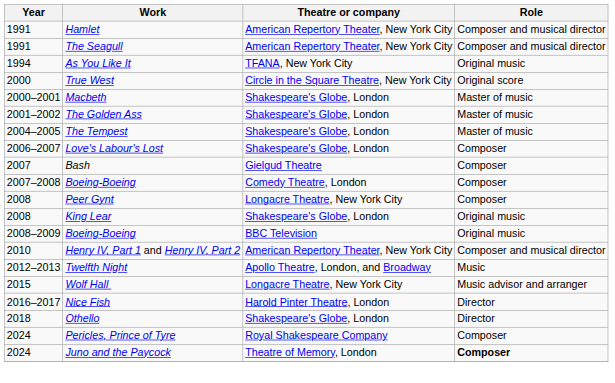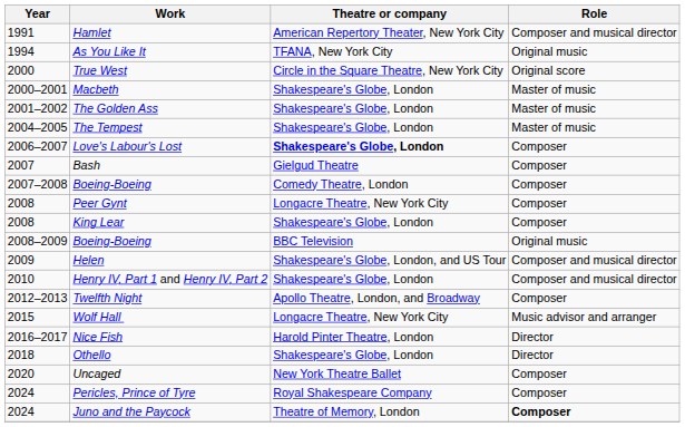 <table class="wikitable">
 <tr>
 <th>Year</th>
 <th>Work</th>
 <th>Theatre or company</th>
 <th>Role</th>
 </tr>
 <tr>
 <td>1991</td>
 <td><em><a href='#'>Hamlet</a></em></td>
-<td><a href='#'>American Repertory Theater</a>, New York City</td>
-<td>Composer and musical director</td>
-</tr>
-<tr>
-<td>1991</td>
-<td><em><a href='#'>The Seagull</a></em></td>
 <td><a href='#'>American Repertory Theater</a>, New York City</td>
 <td>Composer and musical director</td>
 </tr>
 <tr>
 <td>1994</td>
 <td><em><a href='#'>As You Like It</a></em></td>
 <td><a href='#'>TFANA</a>, New York City</td>
 <td>Original music</td>
 </tr>
 <tr>
 <td>2000</td>
 <td><em><a href='#'>True West</a></em></td>
 <td><a href='#'>Circle in the Square Theatre</a>, New York City</td>
 <td>Original score</td>
 </tr>
 <tr>
 <td>2000–2001</td>
 <td><em><a href='#'>Macbeth</a></em></td>
 <td><a href='#'>Shakespeare's Globe</a>, London</td>
 <td>Master of music</td>
 </tr>
 <tr>
 <td>2001–2002</td>
 <td><em><a href='#'>The Golden Ass</a></em></td>
 <td><a href='#'>Shakespeare's Globe</a>, London</td>
 <td>Master of music</td>
 </tr>
 <tr>
 <td>2004–2005</td>
 <td><em><a href='#'>The Tempest</a></em></td>
 <td><a href='#'>Shakespeare's Globe</a>, London</td>
 <td>Master of music</td>
 </tr>
 <tr>
 <td>2006–2007</td>
 <td><em><a href='#'>Love's Labour's Lost</a></em></td>
-<td><a href='#'>Shakespeare's Globe</a>, London</td>
+<td><strong><a href='#'>Shakespeare's Globe</a>, London</strong></td>
 <td>Composer</td>
 </tr>
 <tr>
 <td>2007</td>
 <td><em>Bash</em></td>
 <td><a href='#'>Gielgud Theatre</a></td>
 <td>Composer</td>
 </tr>
 <tr>
 <td>2007–2008</td>
 <td><em><a href='#'>Boeing-Boeing</a></em></td>
 <td><a href='#'>Comedy Theatre</a>, London</td>
 <td>Composer</td>
 </tr>
 <tr>
 <td>2008</td>
 <td><em><a href='#'>Peer Gynt</a></em></td>
 <td><a href='#'>Longacre Theatre</a>, New York City</td>
 <td>Composer</td>
 </tr>
 <tr>
 <td>2008</td>
 <td><em><a href='#'>King Lear</a></em></td>
 <td><a href='#'>Shakespeare's Globe</a>, London</td>
-<td>Original music</td>
+<td>Composer</td>
 </tr>
 <tr>
 <td>2008–2009</td>
 <td><em><a href='#'>Boeing-Boeing</a></em></td>
 <td><a href='#'>BBC Television</a></td>
 <td>Original music</td>
 </tr>
 <tr>
+<td>2009</td>
+<td><em><a href='#'>Helen</a></em></td>
+<td><a href='#'>Shakespeare's Globe</a>, London, and US Tour</td>
+<td>Composer and musical director</td>
+</tr>
+<tr>
 <td>2010</td>
 <td><em><a href='#'>Henry IV, Part 1</a></em> and <em><a href='#'>Henry IV, Part 2</a></em></td>
-<td><a href='#'>American Repertory Theater</a>, New York City</td>
+<td><a href='#'>Shakespeare's Globe</a>, London</td>
 <td>Composer and musical director</td>
 </tr>
 <tr>
 <td>2012–2013</td>
 <td><em><a href='#'>Twelfth Night</a></em></td>
 <td><a href='#'>Apollo Theatre</a>, London, and <a href='#'>Broadway</a></td>
-<td>Music</td>
+<td>Composer</td>
 </tr>
 <tr>
 <td>2015</td>
 <td><em><a href='#'>Wolf Hall </a></em></td>
 <td><a href='#'>Longacre Theatre</a>, New York City</td>
 <td>Music advisor and arranger</td>
 </tr>
 <tr>
 <td>2016–2017</td>
 <td><em><a href='#'>Nice Fish</a></em></td>
 <td><a href='#'>Harold Pinter Theatre</a>, London</td>
 <td>Director</td>
 </tr>
 <tr>
 <td>2018</td>
 <td><em><a href='#'>Othello</a></em></td>
 <td><a href='#'>Shakespeare's Globe</a>, London</td>
 <td>Director</td>
 </tr>
 <tr>
+<td>2020</td>
+<td><em>Uncaged</em></td>
+<td><a href='#'>New York Theatre Ballet</a></td>
+<td>Composer</td>
+</tr>
+<tr>
 <td>2024</td>
 <td><em><a href='#'>Pericles, Prince of Tyre</a></em></td>
 <td><a href='#'>Royal Shakespeare Company</a></td>
 <td>Composer</td>
 </tr>
 <tr>
 <td>2024</td>
 <td><em><a href='#'>Juno and the Paycock</a></em></td>
 <td><a href='#'>Theatre of Memory</a>, London</td>
 <td><strong>Composer</strong></td>
 </tr>
 <tr>
 </tr>
 </table>
